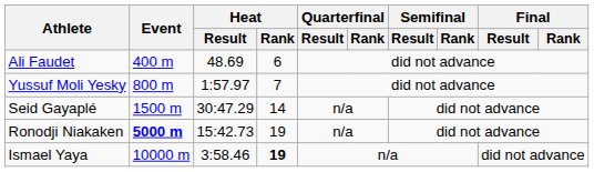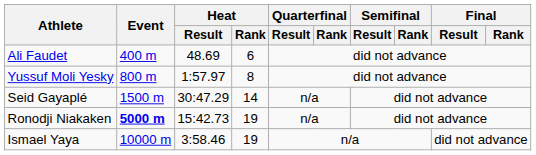 <table class=wikitable style="font-size:90%">
 <tr>
 <th rowspan="2">Athlete</th>
 <th rowspan="2">Event</th>
 <th colspan="2">Heat</th>
 <th colspan="2">Quarterfinal</th>
 <th colspan="2">Semifinal</th>
 <th colspan="2">Final</th>
 </tr>
 <tr style="font-size:95%">
 <th>Result</th>
 <th>Rank</th>
 <th>Result</th>
 <th>Rank</th>
 <th>Result</th>
 <th>Rank</th>
 <th>Result</th>
 <th>Rank</th>
 </tr>
 <tr align=center>
 <td align=left><a href='#'>Ali Faudet</a></td>
 <td align=left><a href='#'>400 m</a></td>
 <td>48.69</td>
 <td>6</td>
 <td colspan=6>did not advance</td>
 </tr>
 <tr align=center>
 <td align=left><a href='#'>Yussuf Moli Yesky</a></td>
 <td align=left><a href='#'>800 m</a></td>
 <td>1:57.97</td>
-<td>7</td>
+<td>8</td>
 <td colspan=6>did not advance</td>
 </tr>
 <tr align=center>
 <td align=left>Seid Gayaplé</td>
 <td align=left><a href='#'>1500 m</a></td>
 <td>30:47.29</td>
 <td>14</td>
 <td colspan=2>n/a</td>
 <td colspan=4>did not advance</td>
 </tr>
 <tr align=center>
 <td align=left>Ronodji Niakaken</td>
 <td align=left><strong><a href='#'>5000 m</a></strong></td>
 <td>15:42.73</td>
 <td>19</td>
 <td colspan=2>n/a</td>
 <td colspan=4>did not advance</td>
 </tr>
 <tr align=center>
 <td align=left>Ismael Yaya</td>
 <td align=left><a href='#'>10000 m</a></td>
 <td>3:58.46</td>
-<td><strong>19</strong></td>
+<td>19</td>
 <td colspan=4>n/a</td>
 <td colspan=2>did not advance</td>
 </tr>
 </table>
